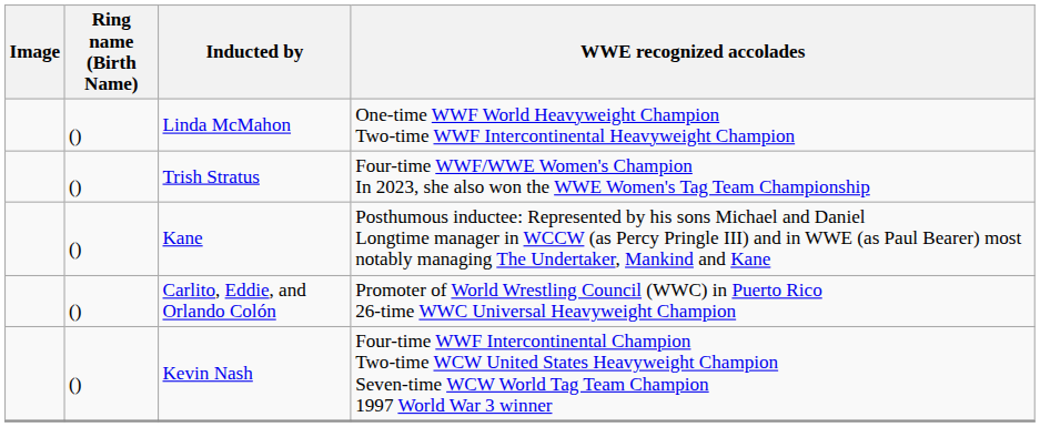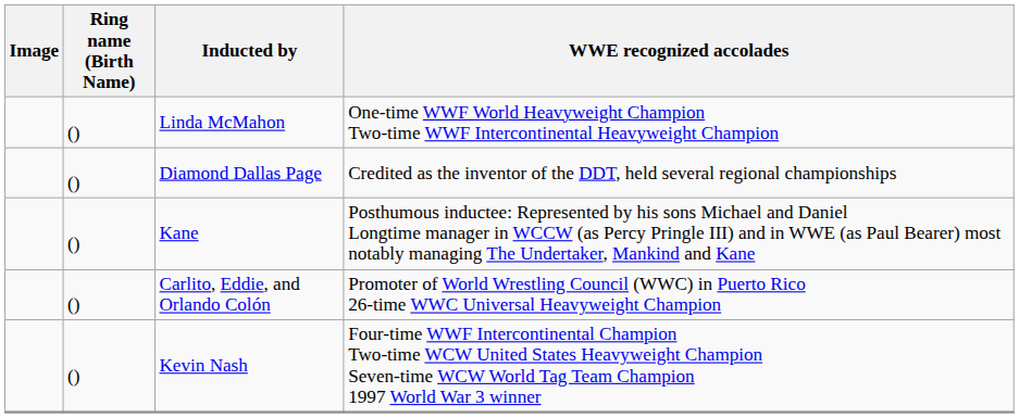 <table class="wikitable">
 <tr>
 <th class="unsortable">Image</th>
 <th>Ring name<br>(Birth Name)</th>
 <th>Inducted by</th>
 <th class="unsortable">WWE recognized accolades</th>
 </tr>
 <tr>
 <td></td>
 <td><strong></strong><br>()</td>
 <td><a href='#'>Linda McMahon</a></td>
 <td>One-time <a href='#'>WWF World Heavyweight Champion</a><br>Two-time <a href='#'>WWF Intercontinental Heavyweight Champion</a></td>
 </tr>
 <tr>
 <td></td>
 <td><br>()</td>
-<td><a href='#'>Trish Stratus</a></td>
-<td>Four-time <a href='#'>WWF/WWE Women's Champion</a><br>In 2023, she also won the <a href='#'>WWE Women's Tag Team Championship</a></td>
+<td><a href='#'>Diamond Dallas Page</a></td>
+<td>Credited as the inventor of the <a href='#'>DDT</a>, held several regional championships</td>
 </tr>
 <tr>
 <td></td>
 <td><br>()</td>
 <td><a href='#'>Kane</a></td>
 <td>Posthumous inductee: Represented by his sons Michael and Daniel<br>Longtime manager in <a href='#'>WCCW</a> (as Percy Pringle III) and in WWE (as Paul Bearer) most notably managing <a href='#'>The Undertaker</a>, <a href='#'>Mankind</a> and <a href='#'>Kane</a></td>
 </tr>
 <tr>
 <td></td>
 <td><br>()</td>
 <td><a href='#'>Carlito</a>, <a href='#'>Eddie</a>, and <a href='#'>Orlando Colón</a></td>
 <td>Promoter of <a href='#'>World Wrestling Council</a> (WWC) in <a href='#'>Puerto Rico</a><br>26-time <a href='#'>WWC Universal Heavyweight Champion</a></td>
 </tr>
 <tr>
 <td></td>
 <td><br>()</td>
 <td><a href='#'>Kevin Nash</a></td>
 <td>Four-time <a href='#'>WWF Intercontinental Champion</a><br>Two-time <a href='#'>WCW United States Heavyweight Champion</a><br>Seven-time <a href='#'>WCW World Tag Team Champion</a><br>1997 <a href='#'>World War 3 winner</a></td>
 </tr>
 <tr style="border-top:2px solid gray;">
 </tr>
 </table>
